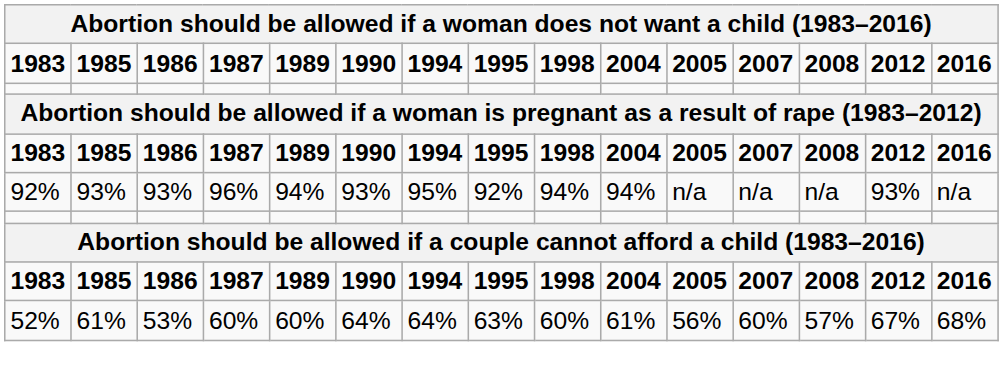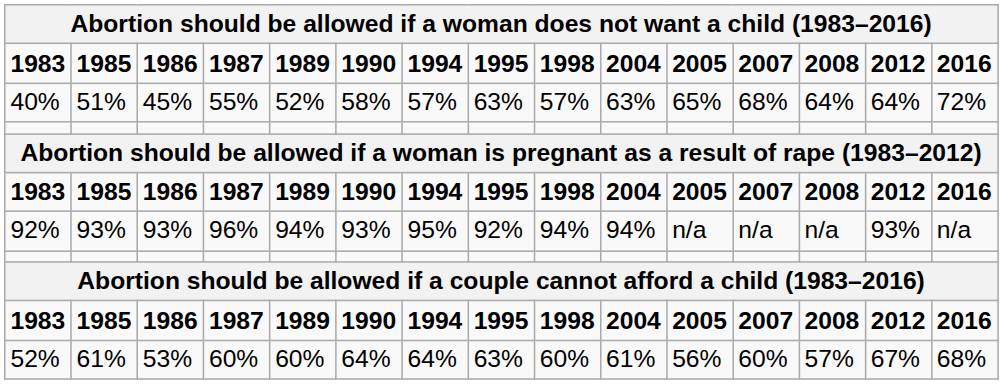 <table class="wikitable">
 <tr>
 <th colspan="15">Abortion should be allowed if a woman does not want a child (1983–2016)</th>
 </tr>
 <tr>
 <td><strong>1983</strong></td>
 <td><strong>1985</strong></td>
 <td><strong>1986</strong></td>
 <td><strong>1987</strong></td>
 <td><strong>1989</strong></td>
 <td><strong>1990</strong></td>
 <td><strong>1994</strong></td>
 <td><strong>1995</strong></td>
 <td><strong>1998</strong></td>
 <td><strong>2004</strong></td>
 <td><strong>2005</strong></td>
 <td><strong>2007</strong></td>
 <td><strong>2008</strong></td>
 <td><strong>2012</strong></td>
 <td><strong>2016</strong></td>
+</tr>
+<tr>
+<td>40%</td>
+<td>51%</td>
+<td>45%</td>
+<td>55%</td>
+<td>52%</td>
+<td>58%</td>
+<td>57%</td>
+<td>63%</td>
+<td>57%</td>
+<td>63%</td>
+<td>65%</td>
+<td>68%</td>
+<td>64%</td>
+<td>64%</td>
+<td>72%</td>
 </tr>
 <tr>
 <td></td>
 <td></td>
 <td></td>
 <td></td>
 <td></td>
 <td></td>
 <td></td>
 <td></td>
 <td></td>
 <td></td>
 <td></td>
 <td></td>
 <td></td>
 <td></td>
 <td></td>
 </tr>
 <tr>
 <th colspan="15">Abortion should be allowed if a woman is pregnant as a result of rape (1983–2012)</th>
 </tr>
 <tr>
 <td><strong>1983</strong></td>
 <td><strong>1985</strong></td>
 <td><strong>1986</strong></td>
 <td><strong>1987</strong></td>
 <td><strong>1989</strong></td>
 <td><strong>1990</strong></td>
 <td><strong>1994</strong></td>
 <td><strong>1995</strong></td>
 <td><strong>1998</strong></td>
 <td><strong>2004</strong></td>
 <td><strong>2005</strong></td>
 <td><strong>2007</strong></td>
 <td><strong>2008</strong></td>
 <td><strong>2012</strong></td>
 <td><strong>2016</strong></td>
 </tr>
 <tr>
 <td>92%</td>
 <td>93%</td>
 <td>93%</td>
 <td>96%</td>
 <td>94%</td>
 <td>93%</td>
 <td>95%</td>
 <td>92%</td>
 <td>94%</td>
 <td>94%</td>
 <td>n/a</td>
 <td>n/a</td>
 <td>n/a</td>
 <td>93%</td>
 <td>n/a</td>
 </tr>
 <tr>
 <td></td>
 <td></td>
 <td></td>
 <td></td>
 <td></td>
 <td></td>
 <td></td>
 <td></td>
 <td></td>
 <td></td>
 <td></td>
 <td></td>
 <td></td>
 <td></td>
 <td></td>
 </tr>
 <tr>
 <th colspan="15">Abortion should be allowed if a couple cannot afford a child (1983–2016)</th>
 </tr>
 <tr>
 <td><strong>1983</strong></td>
 <td><strong>1985</strong></td>
 <td><strong>1986</strong></td>
 <td><strong>1987</strong></td>
 <td><strong>1989</strong></td>
 <td><strong>1990</strong></td>
 <td><strong>1994</strong></td>
 <td><strong>1995</strong></td>
 <td><strong>1998</strong></td>
 <td><strong>2004</strong></td>
 <td><strong>2005</strong></td>
 <td><strong>2007</strong></td>
 <td><strong>2008</strong></td>
 <td><strong>2012</strong></td>
 <td><strong>2016</strong></td>
 </tr>
 <tr>
 <td>52%</td>
 <td>61%</td>
 <td>53%</td>
 <td>60%</td>
 <td>60%</td>
 <td>64%</td>
 <td>64%</td>
 <td>63%</td>
 <td>60%</td>
 <td>61%</td>
 <td>56%</td>
 <td>60%</td>
 <td>57%</td>
 <td>67%</td>
 <td>68%</td>
 </tr>
 </table>
